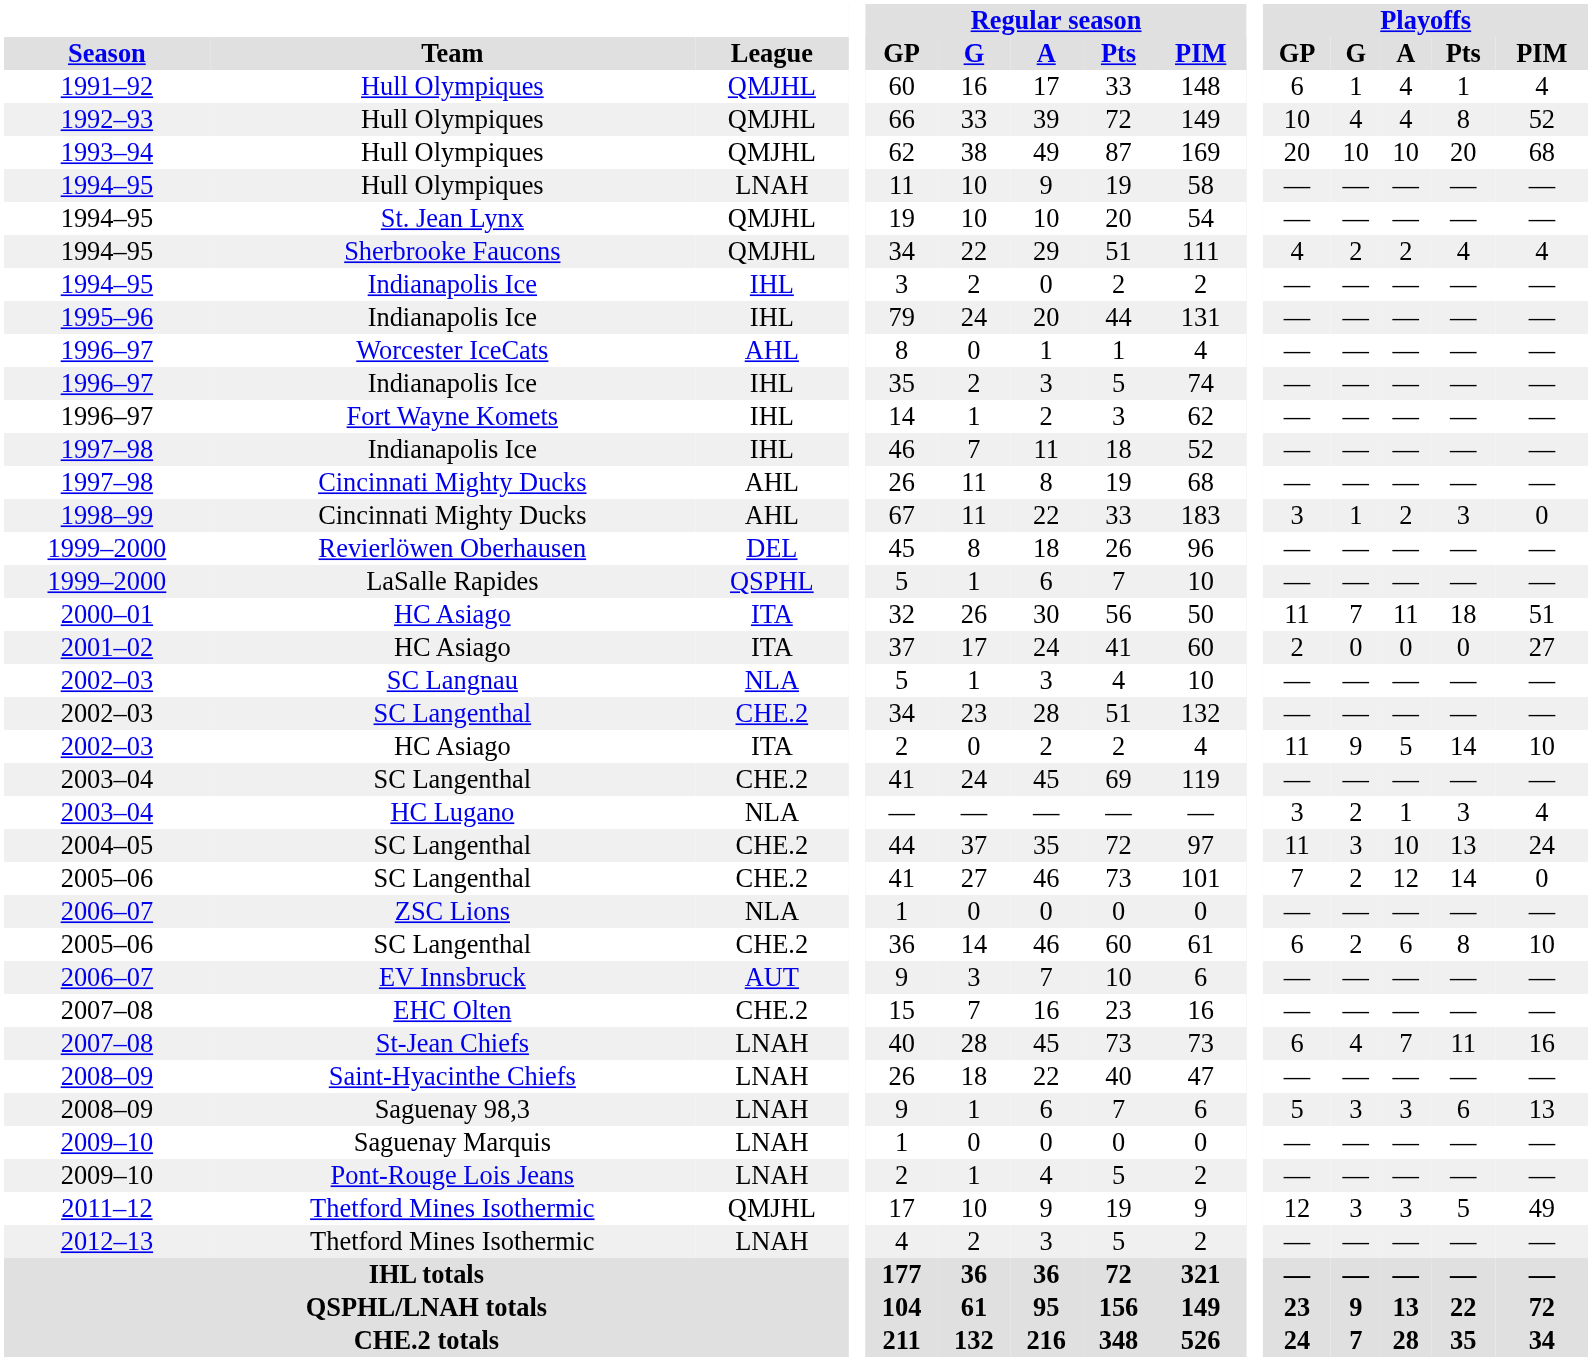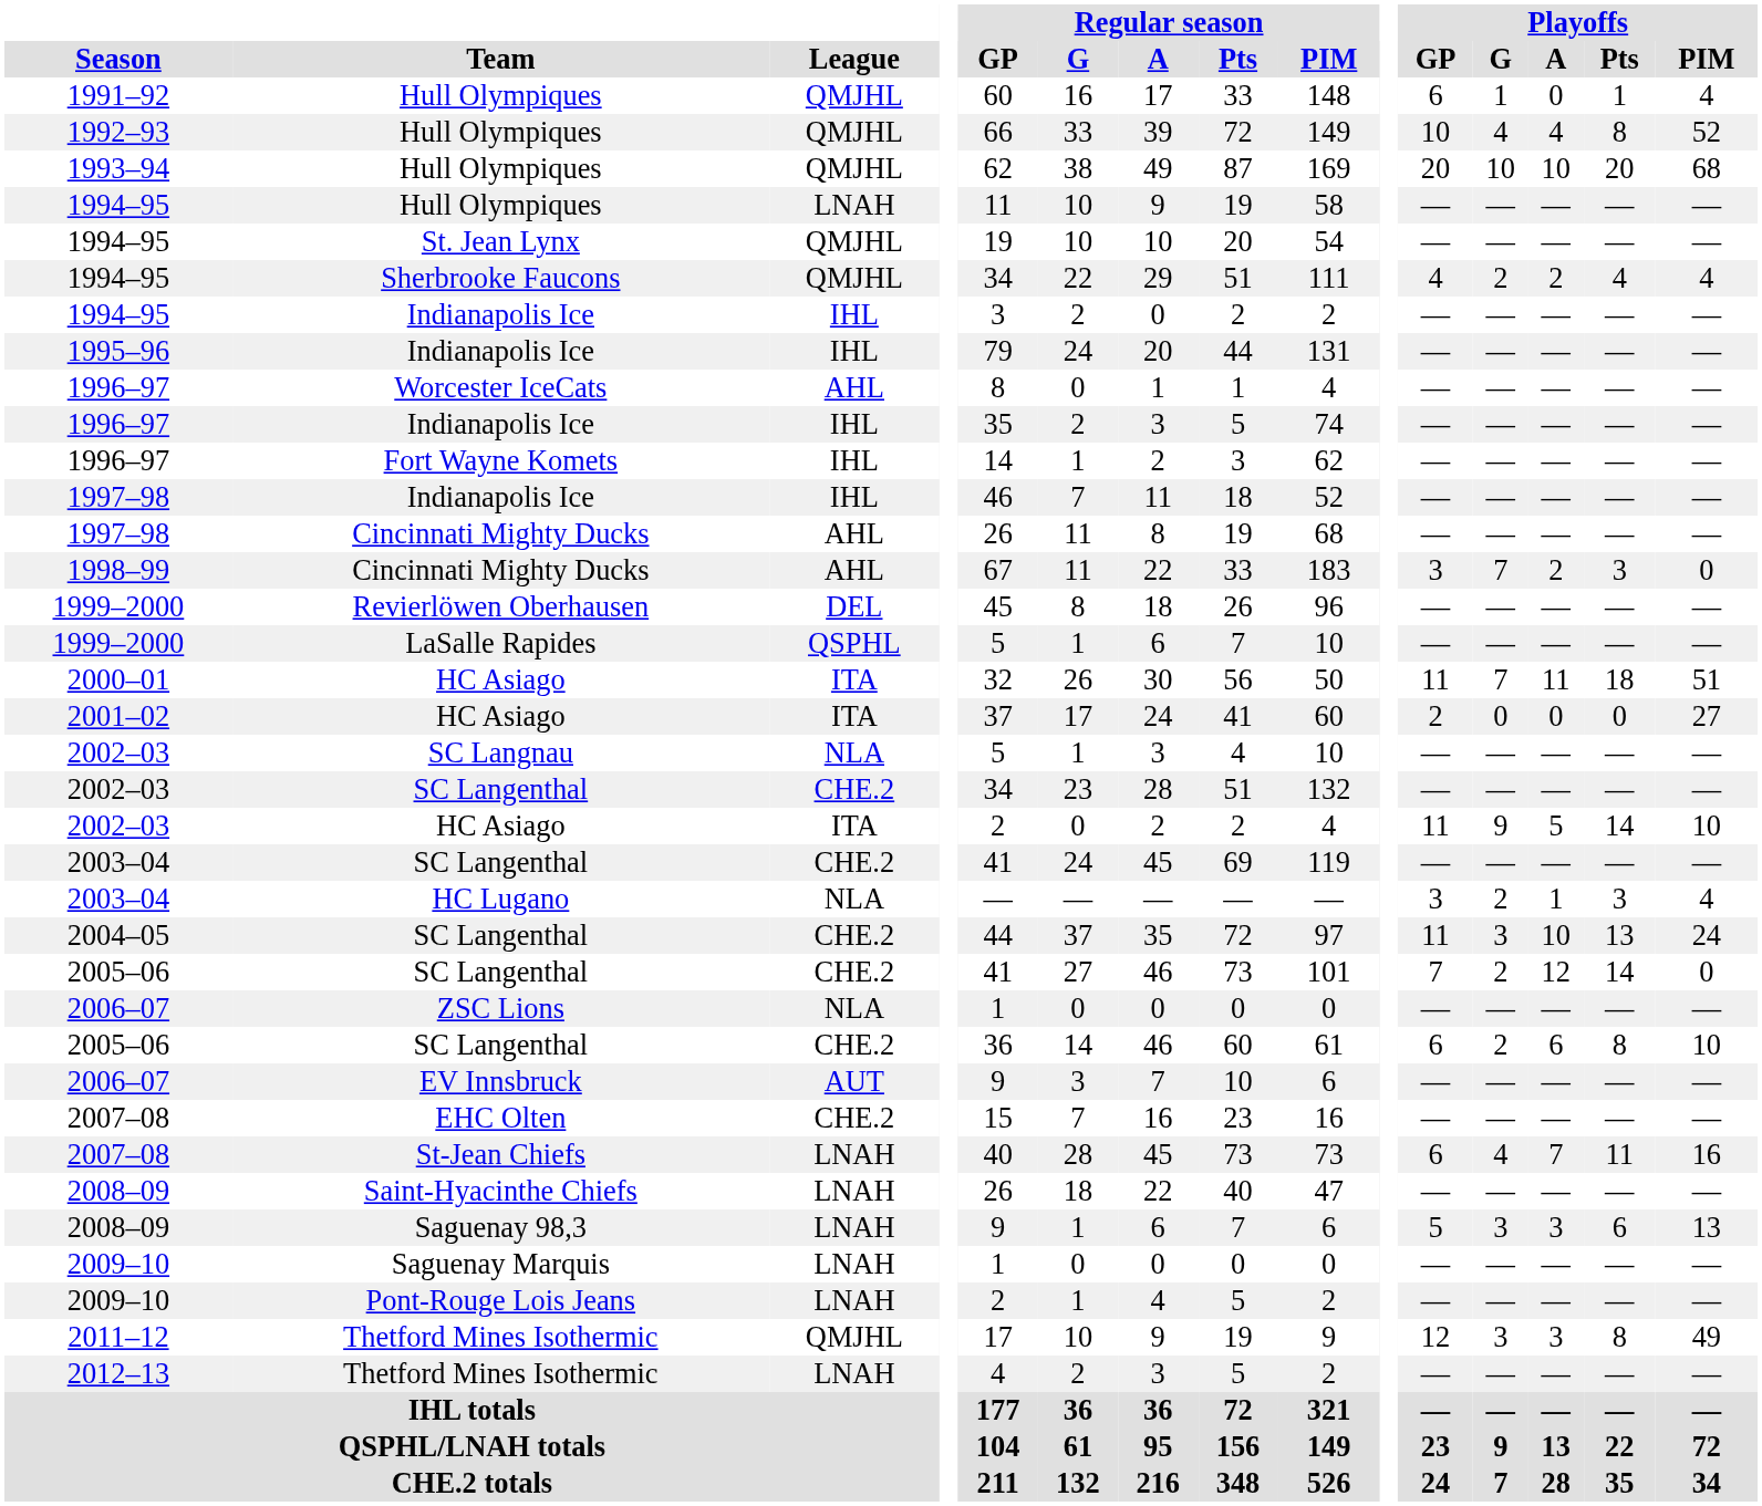 <table border="0" cellpadding="1" cellspacing="0" style="text-align:center; width:60em">
 <tr bgcolor="#e0e0e0">
 <th colspan="3" bgcolor="#ffffff"> </th>
 <th rowspan="100" bgcolor="#ffffff"> </th>
 <th colspan="5"><a href='#'>Regular season</a></th>
 <th rowspan="100" bgcolor="#ffffff"> </th>
 <th colspan="5"><a href='#'>Playoffs</a></th>
 </tr>
 <tr bgcolor="#e0e0e0">
 <th><a href='#'>Season</a></th>
 <th>Team</th>
 <th>League</th>
 <th>GP</th>
 <th><a href='#'>G</a></th>
 <th><a href='#'>A</a></th>
 <th><a href='#'>Pts</a></th>
 <th><a href='#'>PIM</a></th>
 <th>GP</th>
 <th>G</th>
 <th>A</th>
 <th>Pts</th>
 <th>PIM</th>
 </tr>
 <tr>
 <td><a href='#'>1991–92</a></td>
 <td><a href='#'>Hull Olympiques</a></td>
 <td><a href='#'>QMJHL</a></td>
 <td>60</td>
 <td>16</td>
 <td>17</td>
 <td>33</td>
 <td>148</td>
 <td>6</td>
 <td>1</td>
-<td>4</td>
+<td>0</td>
 <td>1</td>
 <td>4</td>
 </tr>
 <tr bgcolor="#f0f0f0">
 <td><a href='#'>1992–93</a></td>
 <td>Hull Olympiques</td>
 <td>QMJHL</td>
 <td>66</td>
 <td>33</td>
 <td>39</td>
 <td>72</td>
 <td>149</td>
 <td>10</td>
 <td>4</td>
 <td>4</td>
 <td>8</td>
 <td>52</td>
 </tr>
 <tr>
 <td><a href='#'>1993–94</a></td>
 <td>Hull Olympiques</td>
 <td>QMJHL</td>
 <td>62</td>
 <td>38</td>
 <td>49</td>
 <td>87</td>
 <td>169</td>
 <td>20</td>
 <td>10</td>
 <td>10</td>
 <td>20</td>
 <td>68</td>
 </tr>
 <tr bgcolor="#f0f0f0">
 <td><a href='#'>1994–95</a></td>
 <td>Hull Olympiques</td>
 <td>LNAH</td>
 <td>11</td>
 <td>10</td>
 <td>9</td>
 <td>19</td>
 <td>58</td>
 <td>—</td>
 <td>—</td>
 <td>—</td>
 <td>—</td>
 <td>—</td>
 </tr>
 <tr>
 <td>1994–95</td>
 <td><a href='#'>St. Jean Lynx</a></td>
 <td>QMJHL</td>
 <td>19</td>
 <td>10</td>
 <td>10</td>
 <td>20</td>
 <td>54</td>
 <td>—</td>
 <td>—</td>
 <td>—</td>
 <td>—</td>
 <td>—</td>
 </tr>
 <tr bgcolor="#f0f0f0">
 <td>1994–95</td>
 <td><a href='#'>Sherbrooke Faucons</a></td>
 <td>QMJHL</td>
 <td>34</td>
 <td>22</td>
 <td>29</td>
 <td>51</td>
 <td>111</td>
 <td>4</td>
 <td>2</td>
 <td>2</td>
 <td>4</td>
 <td>4</td>
 </tr>
 <tr>
 <td><a href='#'>1994–95</a></td>
 <td><a href='#'>Indianapolis Ice</a></td>
 <td><a href='#'>IHL</a></td>
 <td>3</td>
 <td>2</td>
 <td>0</td>
 <td>2</td>
 <td>2</td>
 <td>—</td>
 <td>—</td>
 <td>—</td>
 <td>—</td>
 <td>—</td>
 </tr>
 <tr bgcolor="#f0f0f0">
 <td><a href='#'>1995–96</a></td>
 <td>Indianapolis Ice</td>
 <td>IHL</td>
 <td>79</td>
 <td>24</td>
 <td>20</td>
 <td>44</td>
 <td>131</td>
 <td>—</td>
 <td>—</td>
 <td>—</td>
 <td>—</td>
 <td>—</td>
 </tr>
 <tr>
 <td><a href='#'>1996–97</a></td>
 <td><a href='#'>Worcester IceCats</a></td>
 <td><a href='#'>AHL</a></td>
 <td>8</td>
 <td>0</td>
 <td>1</td>
 <td>1</td>
 <td>4</td>
 <td>—</td>
 <td>—</td>
 <td>—</td>
 <td>—</td>
 <td>—</td>
 </tr>
 <tr bgcolor="#f0f0f0">
 <td><a href='#'>1996–97</a></td>
 <td>Indianapolis Ice</td>
 <td>IHL</td>
 <td>35</td>
 <td>2</td>
 <td>3</td>
 <td>5</td>
 <td>74</td>
 <td>—</td>
 <td>—</td>
 <td>—</td>
 <td>—</td>
 <td>—</td>
 </tr>
 <tr>
 <td>1996–97</td>
 <td><a href='#'>Fort Wayne Komets</a></td>
 <td>IHL</td>
 <td>14</td>
 <td>1</td>
 <td>2</td>
 <td>3</td>
 <td>62</td>
 <td>—</td>
 <td>—</td>
 <td>—</td>
 <td>—</td>
 <td>—</td>
 </tr>
 <tr bgcolor="#f0f0f0">
 <td><a href='#'>1997–98</a></td>
 <td>Indianapolis Ice</td>
 <td>IHL</td>
 <td>46</td>
 <td>7</td>
 <td>11</td>
 <td>18</td>
 <td>52</td>
 <td>—</td>
 <td>—</td>
 <td>—</td>
 <td>—</td>
 <td>—</td>
 </tr>
 <tr>
 <td><a href='#'>1997–98</a></td>
 <td><a href='#'>Cincinnati Mighty Ducks</a></td>
 <td>AHL</td>
 <td>26</td>
 <td>11</td>
 <td>8</td>
 <td>19</td>
 <td>68</td>
 <td>—</td>
 <td>—</td>
 <td>—</td>
 <td>—</td>
 <td>—</td>
 </tr>
 <tr bgcolor="#f0f0f0">
 <td><a href='#'>1998–99</a></td>
 <td>Cincinnati Mighty Ducks</td>
 <td>AHL</td>
 <td>67</td>
 <td>11</td>
 <td>22</td>
 <td>33</td>
 <td>183</td>
 <td>3</td>
-<td>1</td>
+<td>7</td>
 <td>2</td>
 <td>3</td>
 <td>0</td>
 </tr>
 <tr>
 <td><a href='#'>1999–2000</a></td>
 <td><a href='#'>Revierlöwen Oberhausen</a></td>
 <td><a href='#'>DEL</a></td>
 <td>45</td>
 <td>8</td>
 <td>18</td>
 <td>26</td>
 <td>96</td>
 <td>—</td>
 <td>—</td>
 <td>—</td>
 <td>—</td>
 <td>—</td>
 </tr>
 <tr bgcolor="#f0f0f0">
 <td><a href='#'>1999–2000</a></td>
 <td>LaSalle Rapides</td>
 <td><a href='#'>QSPHL</a></td>
 <td>5</td>
 <td>1</td>
 <td>6</td>
 <td>7</td>
 <td>10</td>
 <td>—</td>
 <td>—</td>
 <td>—</td>
 <td>—</td>
 <td>—</td>
 </tr>
 <tr>
 <td><a href='#'>2000–01</a></td>
 <td><a href='#'>HC Asiago</a></td>
 <td><a href='#'>ITA</a></td>
 <td>32</td>
 <td>26</td>
 <td>30</td>
 <td>56</td>
 <td>50</td>
 <td>11</td>
 <td>7</td>
 <td>11</td>
 <td>18</td>
 <td>51</td>
 </tr>
 <tr bgcolor="#f0f0f0">
 <td><a href='#'>2001–02</a></td>
 <td>HC Asiago</td>
 <td>ITA</td>
 <td>37</td>
 <td>17</td>
 <td>24</td>
 <td>41</td>
 <td>60</td>
 <td>2</td>
 <td>0</td>
 <td>0</td>
 <td>0</td>
 <td>27</td>
 </tr>
 <tr>
 <td><a href='#'>2002–03</a></td>
 <td><a href='#'>SC Langnau</a></td>
 <td><a href='#'>NLA</a></td>
 <td>5</td>
 <td>1</td>
 <td>3</td>
 <td>4</td>
 <td>10</td>
 <td>—</td>
 <td>—</td>
 <td>—</td>
 <td>—</td>
 <td>—</td>
 </tr>
 <tr bgcolor="#f0f0f0">
 <td>2002–03</td>
 <td><a href='#'>SC Langenthal</a></td>
 <td><a href='#'>CHE.2</a></td>
 <td>34</td>
 <td>23</td>
 <td>28</td>
 <td>51</td>
 <td>132</td>
 <td>—</td>
 <td>—</td>
 <td>—</td>
 <td>—</td>
 <td>—</td>
 </tr>
 <tr>
 <td><a href='#'>2002–03</a></td>
 <td>HC Asiago</td>
 <td>ITA</td>
 <td>2</td>
 <td>0</td>
 <td>2</td>
 <td>2</td>
 <td>4</td>
 <td>11</td>
 <td>9</td>
 <td>5</td>
 <td>14</td>
 <td>10</td>
 </tr>
 <tr bgcolor="#f0f0f0">
 <td>2003–04</td>
 <td>SC Langenthal</td>
 <td>CHE.2</td>
 <td>41</td>
 <td>24</td>
 <td>45</td>
 <td>69</td>
 <td>119</td>
 <td>—</td>
 <td>—</td>
 <td>—</td>
 <td>—</td>
 <td>—</td>
 </tr>
 <tr>
 <td><a href='#'>2003–04</a></td>
 <td><a href='#'>HC Lugano</a></td>
 <td>NLA</td>
 <td>—</td>
 <td>—</td>
 <td>—</td>
 <td>—</td>
 <td>—</td>
 <td>3</td>
 <td>2</td>
 <td>1</td>
 <td>3</td>
 <td>4</td>
 </tr>
 <tr bgcolor="#f0f0f0">
 <td>2004–05</td>
 <td>SC Langenthal</td>
 <td>CHE.2</td>
 <td>44</td>
 <td>37</td>
 <td>35</td>
 <td>72</td>
 <td>97</td>
 <td>11</td>
 <td>3</td>
 <td>10</td>
 <td>13</td>
 <td>24</td>
 </tr>
 <tr>
 <td>2005–06</td>
 <td>SC Langenthal</td>
 <td>CHE.2</td>
 <td>41</td>
 <td>27</td>
 <td>46</td>
 <td>73</td>
 <td>101</td>
 <td>7</td>
 <td>2</td>
 <td>12</td>
 <td>14</td>
 <td>0</td>
 </tr>
 <tr bgcolor="#f0f0f0">
 <td><a href='#'>2006–07</a></td>
 <td><a href='#'>ZSC Lions</a></td>
 <td>NLA</td>
 <td>1</td>
 <td>0</td>
 <td>0</td>
 <td>0</td>
 <td>0</td>
 <td>—</td>
 <td>—</td>
 <td>—</td>
 <td>—</td>
 <td>—</td>
 </tr>
 <tr>
 <td>2005–06</td>
 <td>SC Langenthal</td>
 <td>CHE.2</td>
 <td>36</td>
 <td>14</td>
 <td>46</td>
 <td>60</td>
 <td>61</td>
 <td>6</td>
 <td>2</td>
 <td>6</td>
 <td>8</td>
 <td>10</td>
 </tr>
 <tr bgcolor="#f0f0f0">
 <td><a href='#'>2006–07</a></td>
 <td><a href='#'>EV Innsbruck</a></td>
 <td><a href='#'>AUT</a></td>
 <td>9</td>
 <td>3</td>
 <td>7</td>
 <td>10</td>
 <td>6</td>
 <td>—</td>
 <td>—</td>
 <td>—</td>
 <td>—</td>
 <td>—</td>
 </tr>
 <tr>
 <td>2007–08</td>
 <td><a href='#'>EHC Olten</a></td>
 <td>CHE.2</td>
 <td>15</td>
 <td>7</td>
 <td>16</td>
 <td>23</td>
 <td>16</td>
 <td>—</td>
 <td>—</td>
 <td>—</td>
 <td>—</td>
 <td>—</td>
 </tr>
 <tr bgcolor="#f0f0f0">
 <td><a href='#'>2007–08</a></td>
 <td><a href='#'>St-Jean Chiefs</a></td>
 <td>LNAH</td>
 <td>40</td>
 <td>28</td>
 <td>45</td>
 <td>73</td>
 <td>73</td>
 <td>6</td>
 <td>4</td>
 <td>7</td>
 <td>11</td>
 <td>16</td>
 </tr>
 <tr>
 <td><a href='#'>2008–09</a></td>
 <td><a href='#'>Saint-Hyacinthe Chiefs</a></td>
 <td>LNAH</td>
 <td>26</td>
 <td>18</td>
 <td>22</td>
 <td>40</td>
 <td>47</td>
 <td>—</td>
 <td>—</td>
 <td>—</td>
 <td>—</td>
 <td>—</td>
 </tr>
 <tr bgcolor="#f0f0f0">
 <td>2008–09</td>
 <td>Saguenay 98,3</td>
 <td>LNAH</td>
 <td>9</td>
 <td>1</td>
 <td>6</td>
 <td>7</td>
 <td>6</td>
 <td>5</td>
 <td>3</td>
 <td>3</td>
 <td>6</td>
 <td>13</td>
 </tr>
 <tr>
 <td><a href='#'>2009–10</a></td>
 <td>Saguenay Marquis</td>
 <td>LNAH</td>
 <td>1</td>
 <td>0</td>
 <td>0</td>
 <td>0</td>
 <td>0</td>
 <td>—</td>
 <td>—</td>
 <td>—</td>
 <td>—</td>
 <td>—</td>
 </tr>
 <tr bgcolor="#f0f0f0">
 <td>2009–10</td>
 <td><a href='#'>Pont-Rouge Lois Jeans</a></td>
 <td>LNAH</td>
 <td>2</td>
 <td>1</td>
 <td>4</td>
 <td>5</td>
 <td>2</td>
 <td>—</td>
 <td>—</td>
 <td>—</td>
 <td>—</td>
 <td>—</td>
 </tr>
 <tr>
 <td><a href='#'>2011–12</a></td>
 <td><a href='#'>Thetford Mines Isothermic</a></td>
 <td>QMJHL</td>
 <td>17</td>
 <td>10</td>
 <td>9</td>
 <td>19</td>
 <td>9</td>
 <td>12</td>
 <td>3</td>
 <td>3</td>
-<td>5</td>
+<td>8</td>
 <td>49</td>
 </tr>
 <tr bgcolor="#f0f0f0">
 <td><a href='#'>2012–13</a></td>
 <td>Thetford Mines Isothermic</td>
 <td>LNAH</td>
 <td>4</td>
 <td>2</td>
 <td>3</td>
 <td>5</td>
 <td>2</td>
 <td>—</td>
 <td>—</td>
 <td>—</td>
 <td>—</td>
 <td>—</td>
 </tr>
 <tr bgcolor="#e0e0e0">
 <th colspan="3">IHL totals</th>
 <th>177</th>
 <th>36</th>
 <th>36</th>
 <th>72</th>
 <th>321</th>
 <th>—</th>
 <th>—</th>
 <th>—</th>
 <th>—</th>
 <th>—</th>
 </tr>
 <tr bgcolor="#e0e0e0">
 <th colspan="3">QSPHL/LNAH totals</th>
 <th>104</th>
 <th>61</th>
 <th>95</th>
 <th>156</th>
 <th>149</th>
 <th>23</th>
 <th>9</th>
 <th>13</th>
 <th>22</th>
 <th>72</th>
 </tr>
 <tr bgcolor="#e0e0e0">
 <th colspan="3">CHE.2 totals</th>
 <th>211</th>
 <th>132</th>
 <th>216</th>
 <th>348</th>
 <th>526</th>
 <th>24</th>
 <th>7</th>
 <th>28</th>
 <th>35</th>
 <th>34</th>
 </tr>
 </table>
